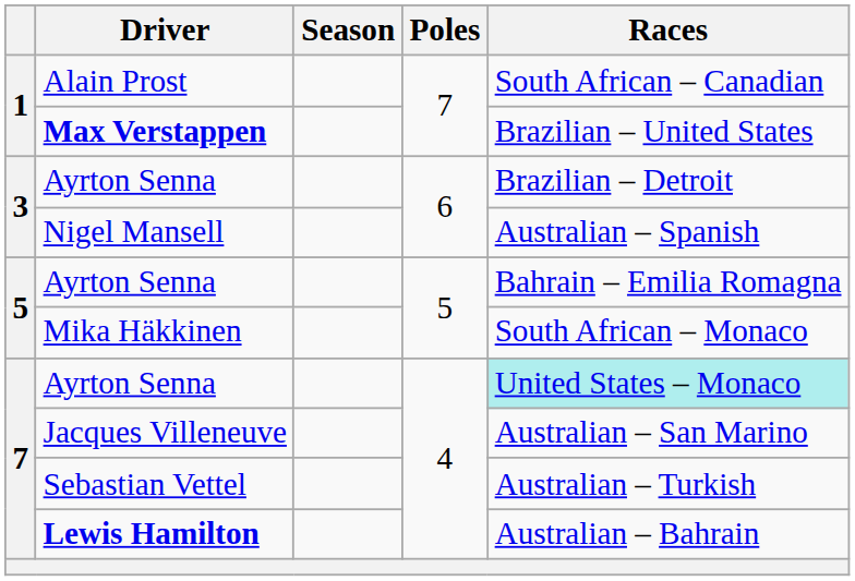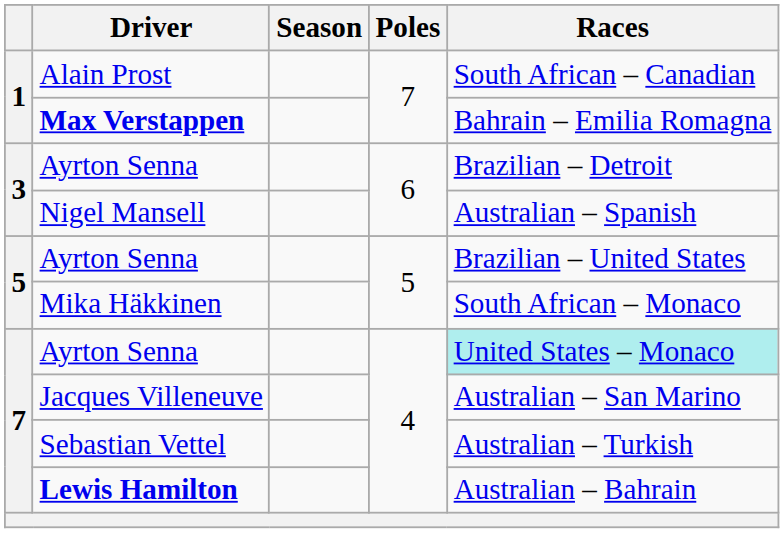 <table class="wikitable sortable">
 <tr>
 <th></th>
 <th>Driver</th>
 <th class="unsortable">Season</th>
 <th>Poles</th>
 <th class="unsortable">Races</th>
 </tr>
 <tr>
 <th rowspan=2>1</th>
 <td> <a href='#'>Alain Prost</a></td>
 <td align=center></td>
 <td align=center rowspan=2>7</td>
 <td><a href='#'>South African</a> – <a href='#'>Canadian</a></td>
 </tr>
 <tr>
 <td> <strong><a href='#'>Max Verstappen</a></strong></td>
 <td align=center></td>
-<td><a href='#'>Brazilian</a> – <a href='#'>United States</a></td>
+<td><a href='#'>Bahrain</a> – <a href='#'>Emilia Romagna</a></td>
 </tr>
 <tr>
 <th rowspan=2>3</th>
 <td> <a href='#'>Ayrton Senna</a></td>
 <td align=center></td>
 <td align=center rowspan=2>6</td>
 <td><a href='#'>Brazilian</a> – <a href='#'>Detroit</a></td>
 </tr>
 <tr>
 <td> <a href='#'>Nigel Mansell</a></td>
 <td align=center></td>
 <td><a href='#'>Australian</a> – <a href='#'>Spanish</a></td>
 </tr>
 <tr>
 <th rowspan=2>5</th>
 <td> <a href='#'>Ayrton Senna</a></td>
 <td align=center></td>
 <td align=center rowspan=2>5</td>
-<td><a href='#'>Bahrain</a> – <a href='#'>Emilia Romagna</a></td>
+<td><a href='#'>Brazilian</a> – <a href='#'>United States</a></td>
 </tr>
 <tr>
 <td> <a href='#'>Mika Häkkinen</a></td>
 <td align=center></td>
 <td><a href='#'>South African</a> – <a href='#'>Monaco</a></td>
 </tr>
 <tr>
 <th rowspan=4>7</th>
 <td> <a href='#'>Ayrton Senna</a></td>
 <td align=center></td>
 <td align=center rowspan=4>4</td>
 <td style="background: paleturquoise;"><a href='#'>United States</a> – <a href='#'>Monaco</a></td>
 </tr>
 <tr>
 <td> <a href='#'>Jacques Villeneuve</a></td>
 <td align=center></td>
 <td><a href='#'>Australian</a> – <a href='#'>San Marino</a></td>
 </tr>
 <tr>
 <td> <a href='#'>Sebastian Vettel</a></td>
 <td align=center></td>
 <td><a href='#'>Australian</a> – <a href='#'>Turkish</a></td>
 </tr>
 <tr>
 <td> <strong><a href='#'>Lewis Hamilton</a></strong></td>
 <td align=center></td>
 <td><a href='#'>Australian</a> – <a href='#'>Bahrain</a></td>
 </tr>
 <tr>
 <th colspan=5></th>
 </tr>
 </table>
